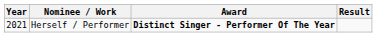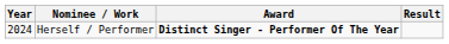 <table class="wikitable">
 <tr>
 <th>Year</th>
 <th>Nominee / Work</th>
 <th>Award</th>
 <th>Result</th>
 </tr>
 <tr>
-<td>2021</td>
+<td>2024</td>
 <td>Herself / Performer</td>
 <td><strong>Distinct Singer - Performer Of The Year</strong></td>
 <td></td>
 </tr>
 </table>
